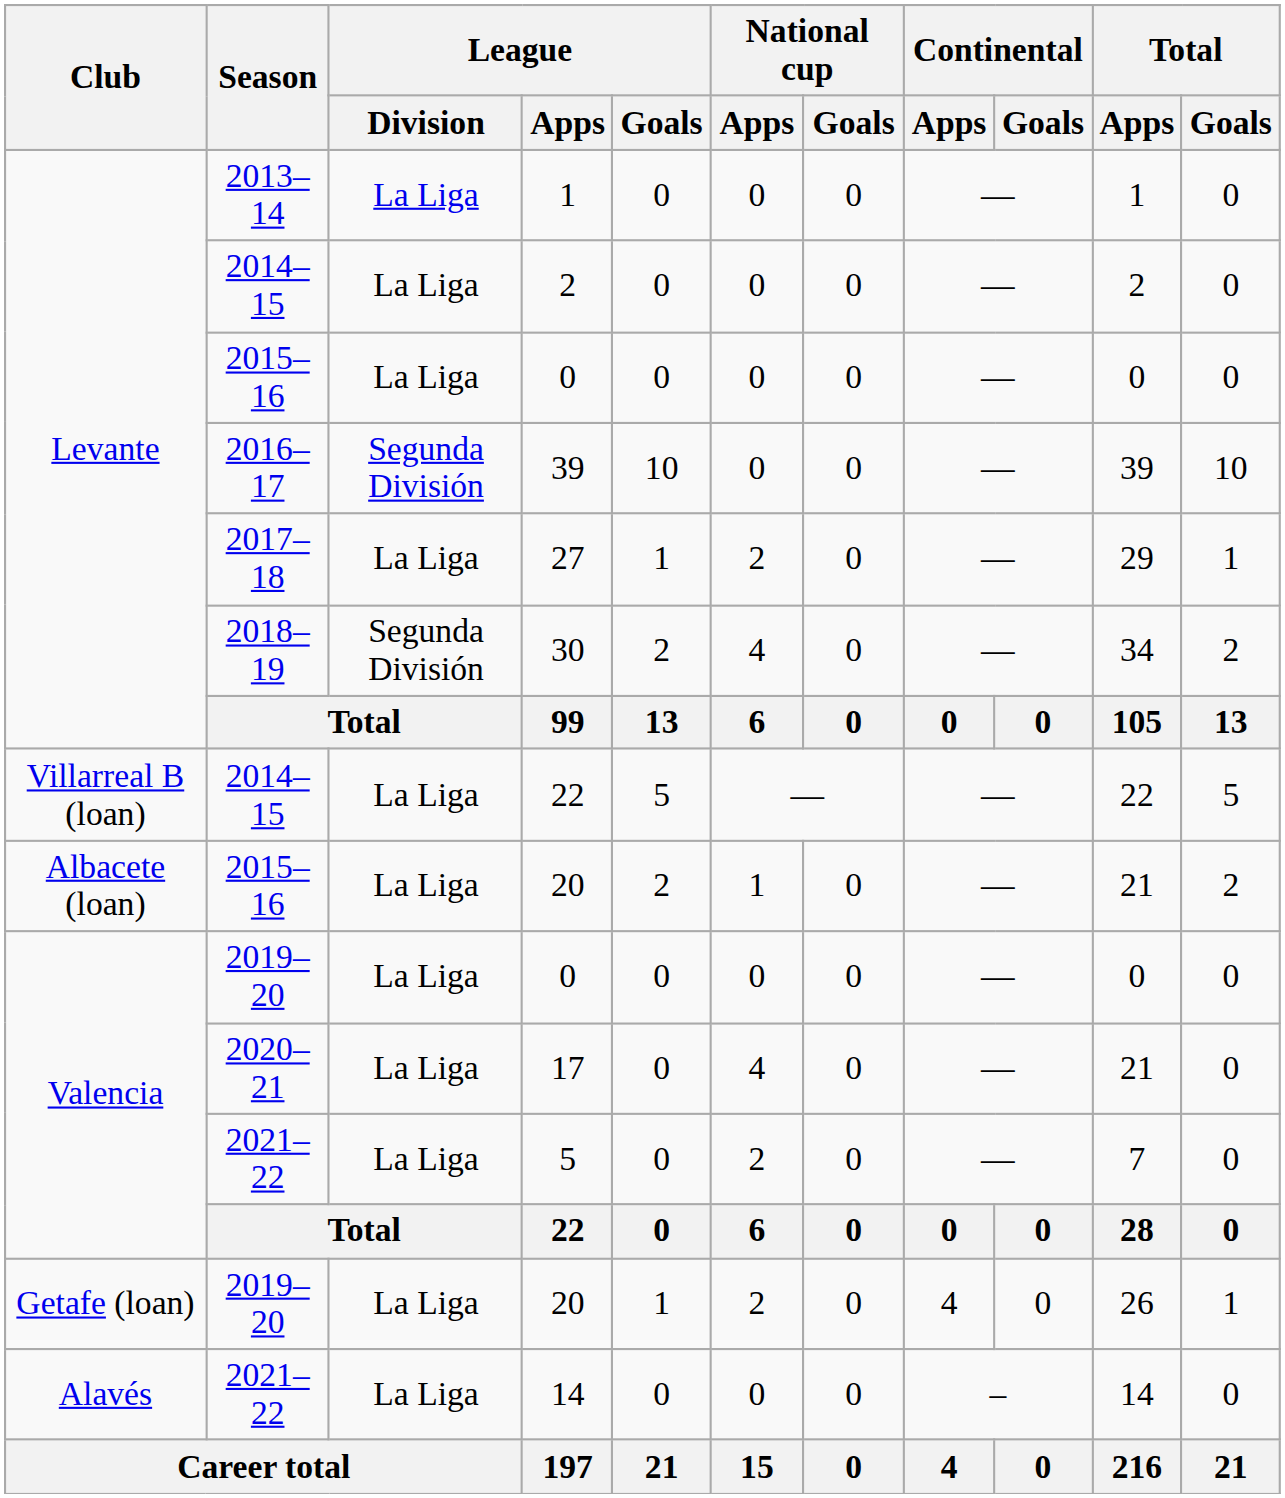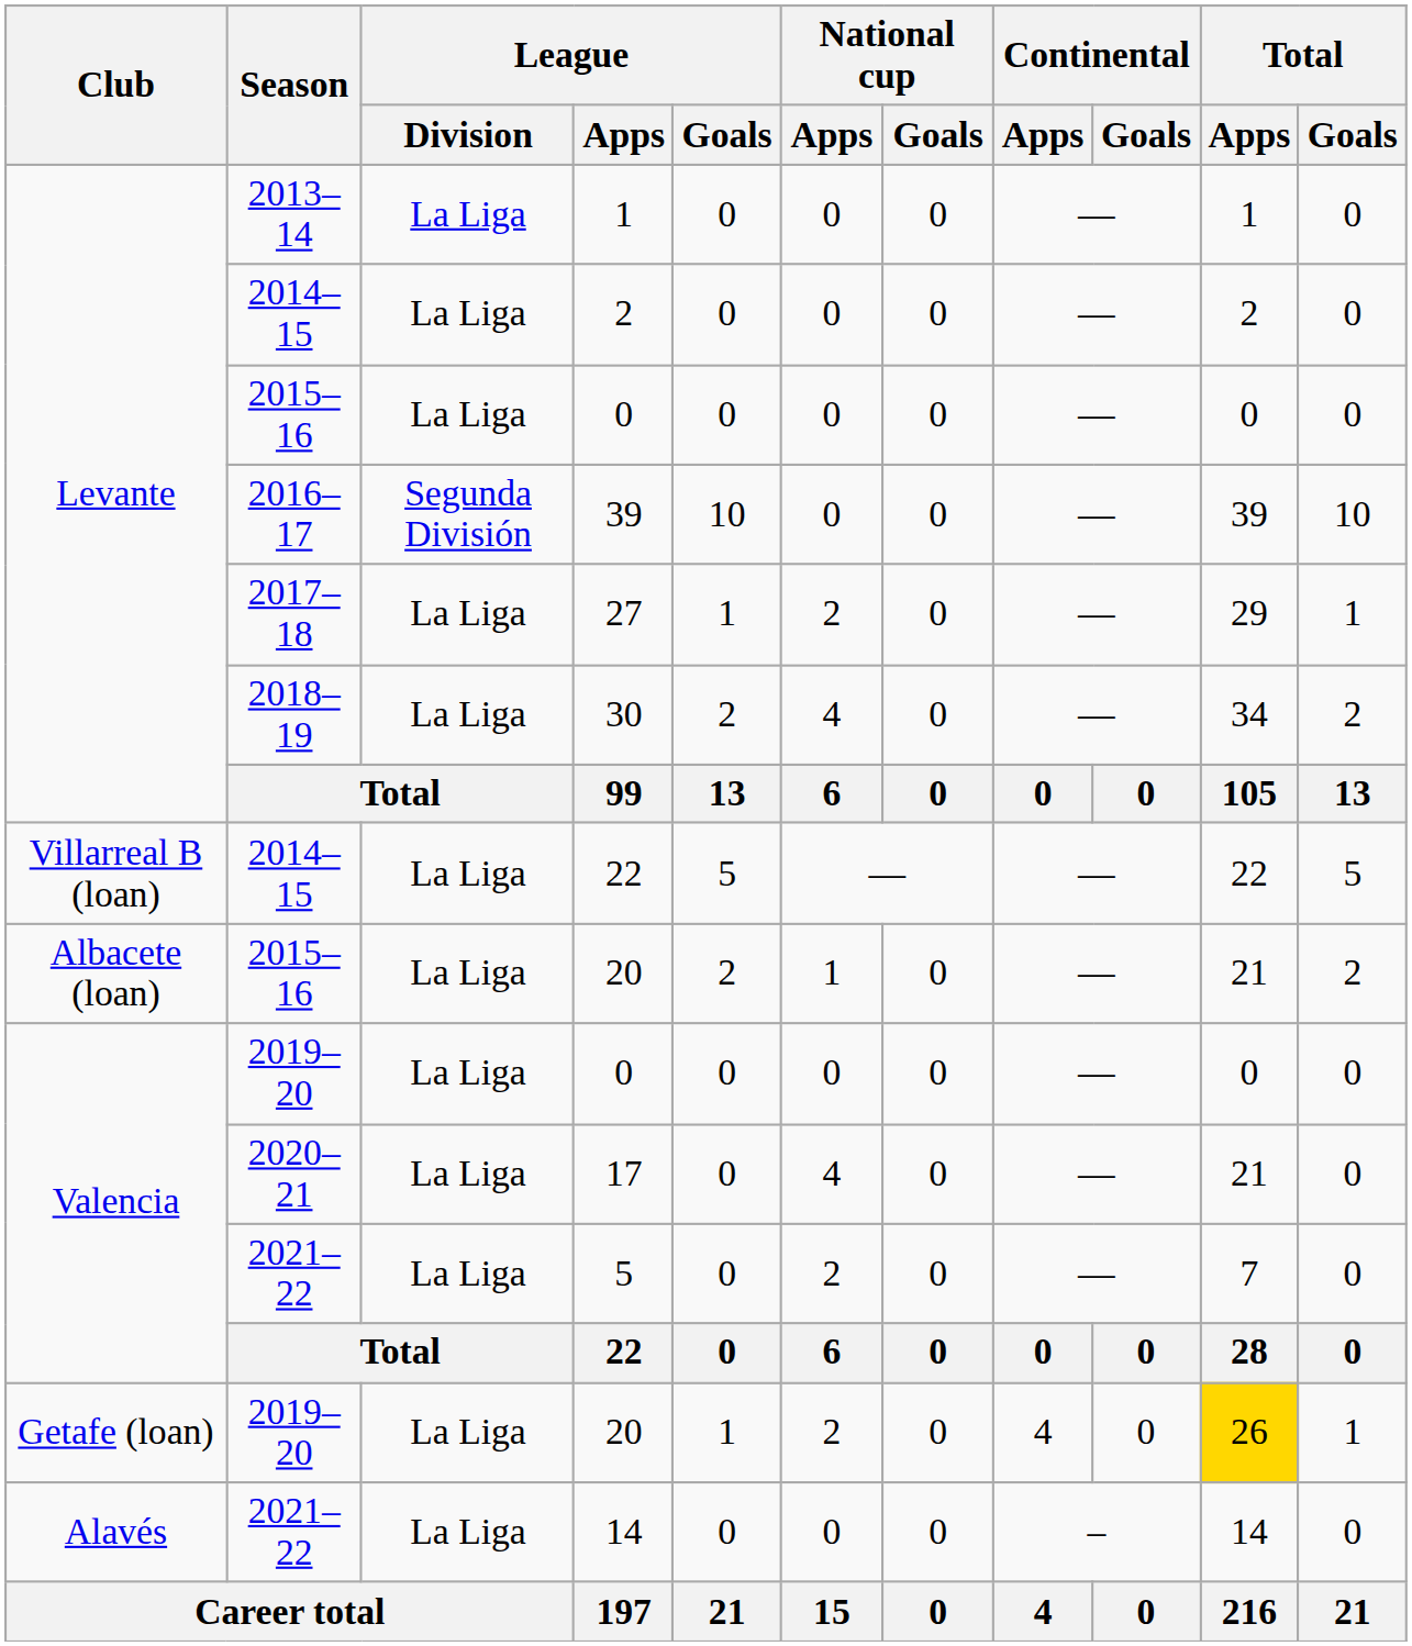 <table class="wikitable" style="text-align:center">
 <tr>
 <th rowspan="2">Club</th>
 <th rowspan="2">Season</th>
 <th colspan="3">League</th>
 <th colspan="2">National cup</th>
 <th colspan="2">Continental</th>
 <th colspan="2">Total</th>
 </tr>
 <tr>
 <th>Division</th>
 <th>Apps</th>
 <th>Goals</th>
 <th>Apps</th>
 <th>Goals</th>
 <th>Apps</th>
 <th>Goals</th>
 <th>Apps</th>
 <th>Goals</th>
 </tr>
 <tr>
 <td rowspan="7"><a href='#'>Levante</a></td>
 <td><a href='#'>2013–14</a></td>
 <td><a href='#'>La Liga</a></td>
 <td>1</td>
 <td>0</td>
 <td>0</td>
 <td>0</td>
 <td colspan="2">—</td>
 <td>1</td>
 <td>0</td>
 </tr>
 <tr>
 <td><a href='#'>2014–15</a></td>
 <td>La Liga</td>
 <td>2</td>
 <td>0</td>
 <td>0</td>
 <td>0</td>
 <td colspan="2">—</td>
 <td>2</td>
 <td>0</td>
 </tr>
 <tr>
 <td><a href='#'>2015–16</a></td>
 <td>La Liga</td>
 <td>0</td>
 <td>0</td>
 <td>0</td>
 <td>0</td>
 <td colspan="2">—</td>
 <td>0</td>
 <td>0</td>
 </tr>
 <tr>
 <td><a href='#'>2016–17</a></td>
 <td><a href='#'>Segunda División</a></td>
 <td>39</td>
 <td>10</td>
 <td>0</td>
 <td>0</td>
 <td colspan="2">—</td>
 <td>39</td>
 <td>10</td>
 </tr>
 <tr>
 <td><a href='#'>2017–18</a></td>
 <td>La Liga</td>
 <td>27</td>
 <td>1</td>
 <td>2</td>
 <td>0</td>
 <td colspan="2">—</td>
 <td>29</td>
 <td>1</td>
 </tr>
 <tr>
 <td><a href='#'>2018–19</a></td>
-<td>Segunda División</td>
+<td>La Liga</td>
 <td>30</td>
 <td>2</td>
 <td>4</td>
 <td>0</td>
 <td colspan="2">—</td>
 <td>34</td>
 <td>2</td>
 </tr>
 <tr>
 <th colspan="2">Total</th>
 <th>99</th>
 <th>13</th>
 <th>6</th>
 <th>0</th>
 <th>0</th>
 <th>0</th>
 <th>105</th>
 <th>13</th>
 </tr>
 <tr>
 <td><a href='#'>Villarreal B</a> (loan)</td>
 <td><a href='#'>2014–15</a></td>
 <td>La Liga</td>
 <td>22</td>
 <td>5</td>
 <td colspan="2">—</td>
 <td colspan="2">—</td>
 <td>22</td>
 <td>5</td>
 </tr>
 <tr>
 <td><a href='#'>Albacete</a> (loan)</td>
 <td><a href='#'>2015–16</a></td>
 <td>La Liga</td>
 <td>20</td>
 <td>2</td>
 <td>1</td>
 <td>0</td>
 <td colspan="2">—</td>
 <td>21</td>
 <td>2</td>
 </tr>
 <tr>
 <td rowspan="4"><a href='#'>Valencia</a></td>
 <td><a href='#'>2019–20</a></td>
 <td>La Liga</td>
 <td>0</td>
 <td>0</td>
 <td>0</td>
 <td>0</td>
 <td colspan="2">—</td>
 <td>0</td>
 <td>0</td>
 </tr>
 <tr>
 <td><a href='#'>2020–21</a></td>
 <td>La Liga</td>
 <td>17</td>
 <td>0</td>
 <td>4</td>
 <td>0</td>
 <td colspan="2">—</td>
 <td>21</td>
 <td>0</td>
 </tr>
 <tr>
 <td><a href='#'>2021–22</a></td>
 <td>La Liga</td>
 <td>5</td>
 <td>0</td>
 <td>2</td>
 <td>0</td>
 <td colspan="2">—</td>
 <td>7</td>
 <td>0</td>
 </tr>
 <tr>
 <th colspan="2">Total</th>
 <th>22</th>
 <th>0</th>
 <th>6</th>
 <th>0</th>
 <th>0</th>
 <th>0</th>
 <th>28</th>
 <th>0</th>
 </tr>
 <tr>
 <td><a href='#'>Getafe</a> (loan)</td>
 <td><a href='#'>2019–20</a></td>
 <td>La Liga</td>
 <td>20</td>
 <td>1</td>
 <td>2</td>
 <td>0</td>
 <td>4</td>
 <td>0</td>
-<td>26</td>
+<td style="background: gold;">26</td>
 <td>1</td>
 </tr>
 <tr>
 <td><a href='#'>Alavés</a></td>
 <td><a href='#'>2021–22</a></td>
 <td>La Liga</td>
 <td>14</td>
 <td>0</td>
 <td>0</td>
 <td>0</td>
 <td colspan="2">–</td>
 <td>14</td>
 <td>0</td>
 </tr>
 <tr>
 <th colspan="3">Career total</th>
 <th>197</th>
 <th>21</th>
 <th>15</th>
 <th>0</th>
 <th>4</th>
 <th>0</th>
 <th>216</th>
 <th>21</th>
 </tr>
 </table>
